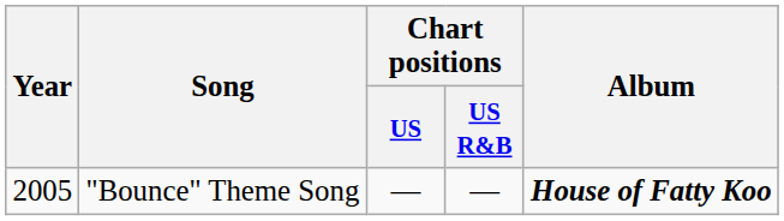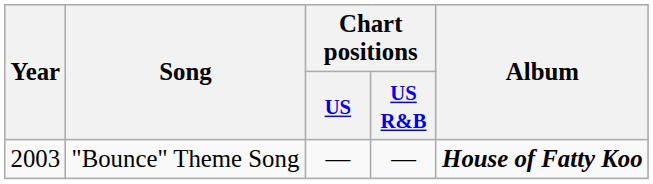 <table class="wikitable">
 <tr>
 <th rowspan="2">Year</th>
 <th rowspan="2">Song</th>
 <th colspan="2">Chart<br>positions</th>
 <th rowspan="2">Album</th>
 </tr>
 <tr>
 <th width="35"><small><a href='#'>US</a></small></th>
 <th width="35"><small><a href='#'>US R&B</a></small></th>
 </tr>
 <tr>
-<td>2005</td>
+<td>2003</td>
 <td>"Bounce" Theme Song</td>
 <td align="center">—</td>
 <td align="center">—</td>
 <td><strong><em>House of Fatty Koo</em></strong></td>
 </tr>
 </table>
